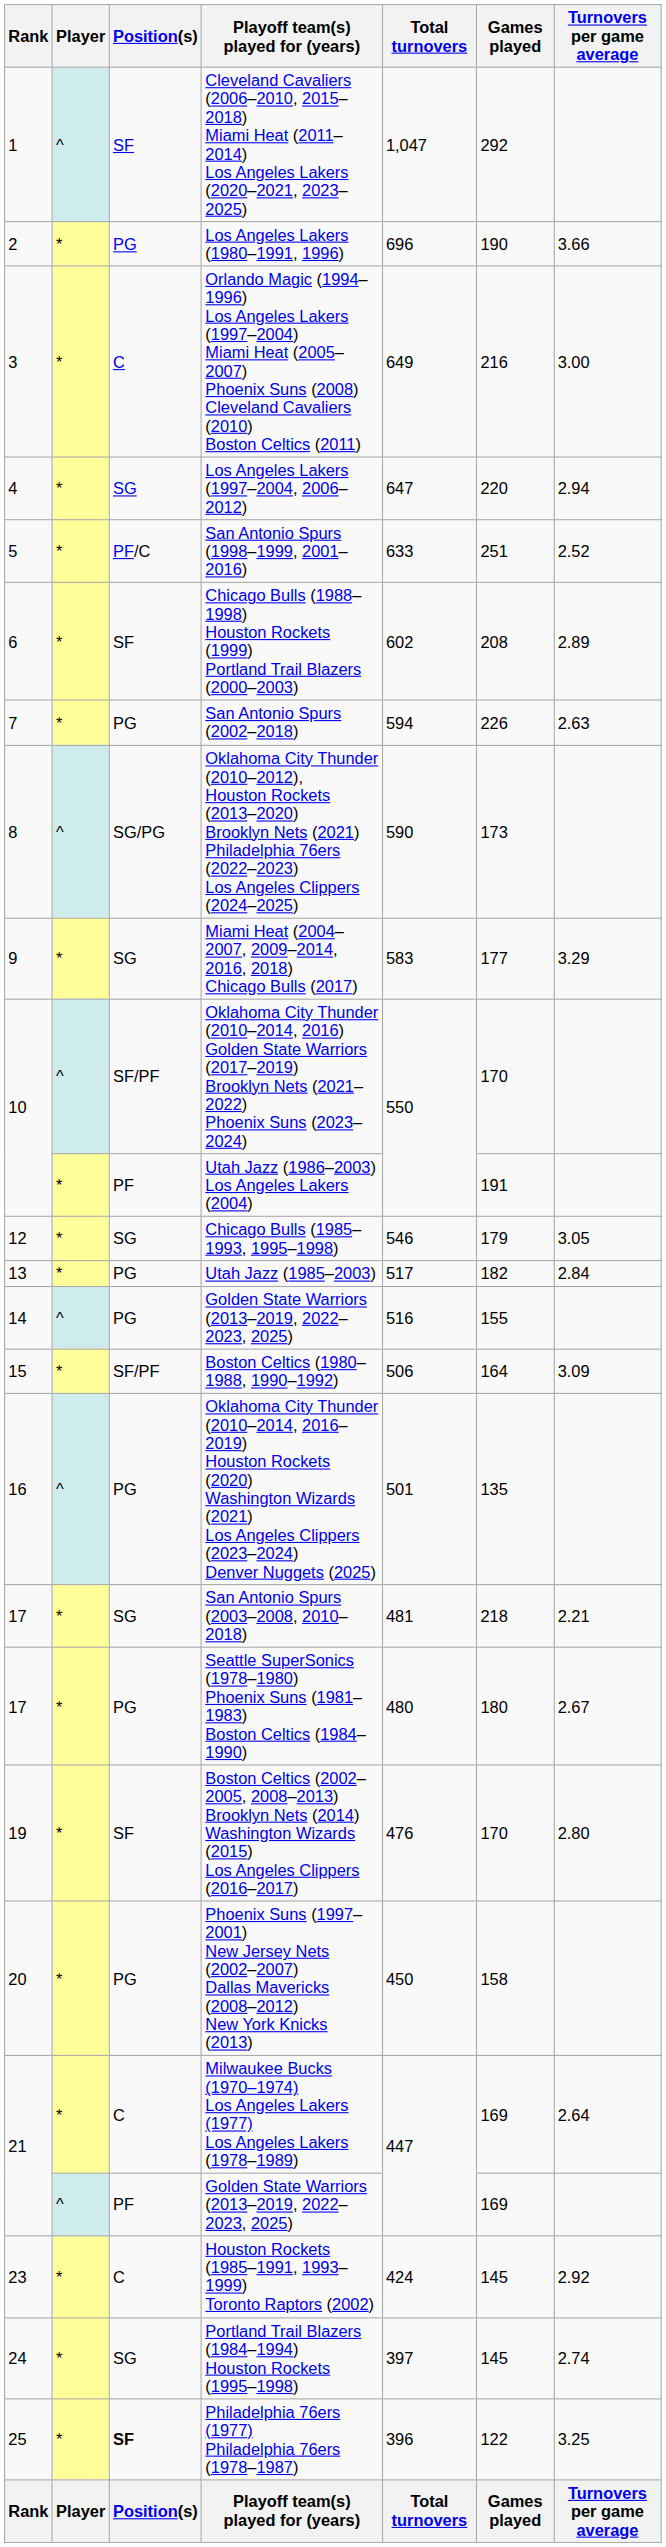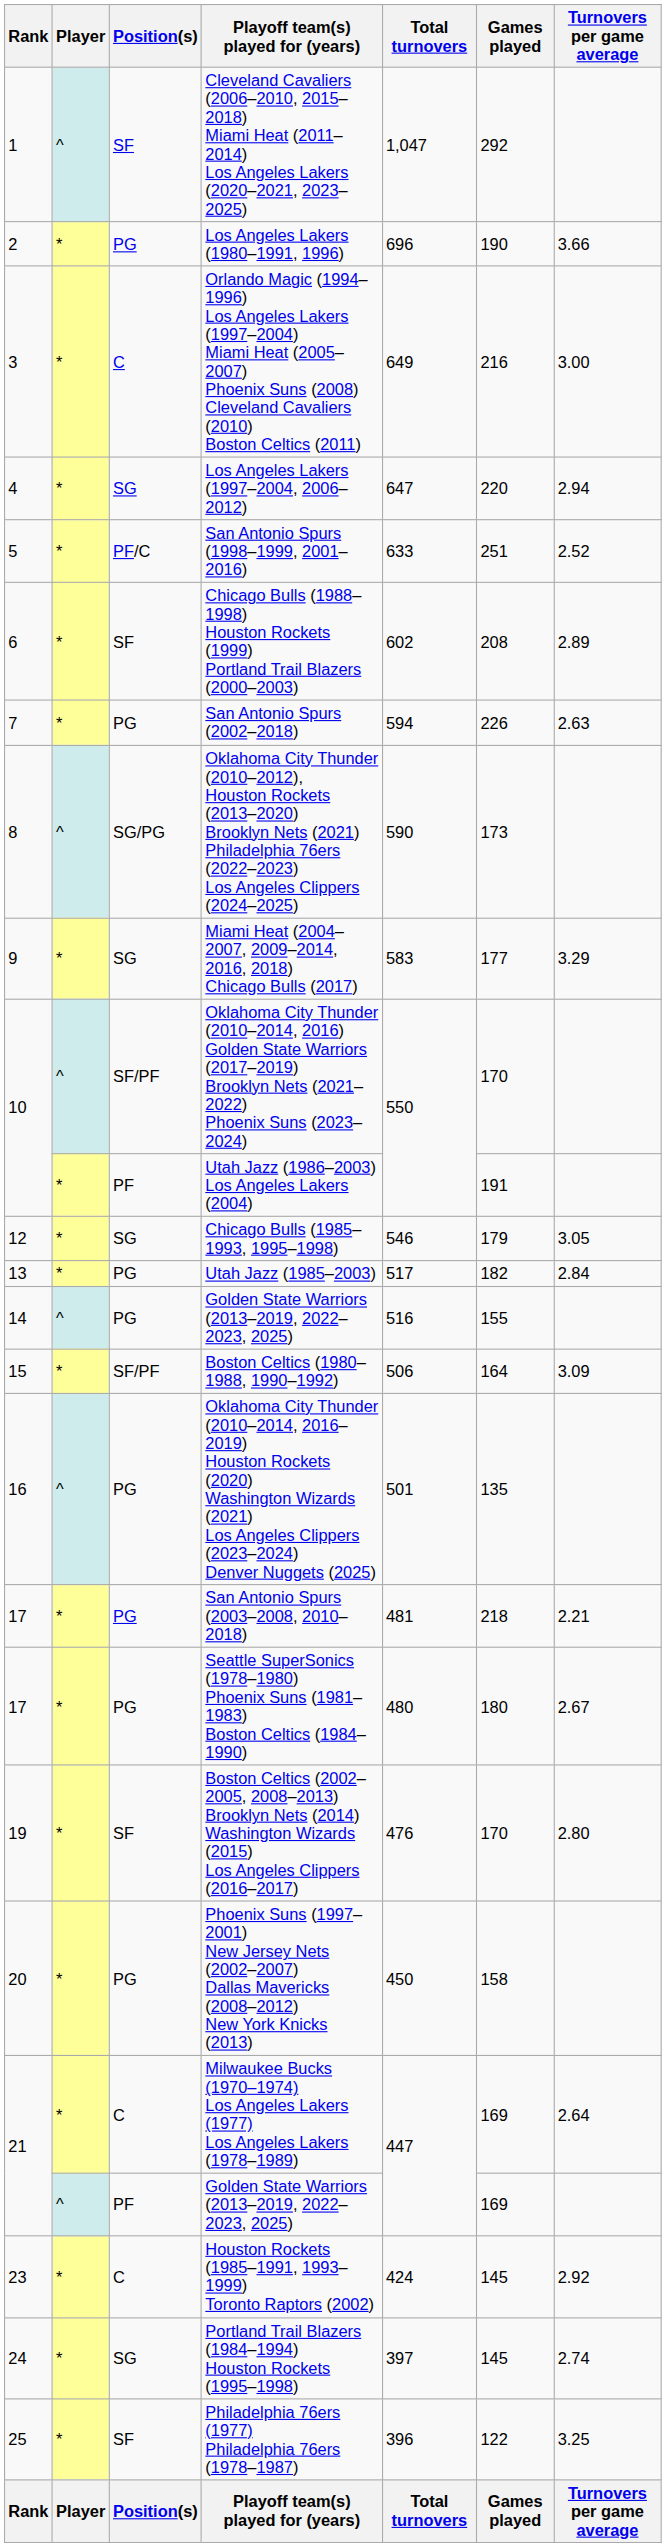 <table class="wikitable sortable" style="font-size: 95%;">
 <tr>
 <th>Rank</th>
 <th>Player</th>
 <th><a href='#'>Position</a>(s)</th>
 <th class="unsortable">Playoff team(s) played for (years)</th>
 <th>Total <a href='#'>turnovers</a></th>
 <th>Games played</th>
 <th><a href='#'>Turnovers</a> per game<br><a href='#'>average</a></th>
 </tr>
 <tr>
 <td>1</td>
 <td bgcolor="#CFECEC">^</td>
 <td><a href='#'>SF</a></td>
 <td><a href='#'>Cleveland Cavaliers</a> (<a href='#'>2006</a>–<a href='#'>2010</a>, <a href='#'>2015</a>–<a href='#'>2018</a>)<br><a href='#'>Miami Heat</a> (<a href='#'>2011</a>–<a href='#'>2014</a>)<br><a href='#'>Los Angeles Lakers</a> (<a href='#'>2020</a>–<a href='#'>2021</a>, <a href='#'>2023</a>–<a href='#'>2025</a>)</td>
 <td>1,047</td>
 <td>292</td>
 <td></td>
 </tr>
 <tr>
 <td>2</td>
 <td bgcolor="#FFFF99">*</td>
 <td><a href='#'>PG</a></td>
 <td><a href='#'>Los Angeles Lakers</a> (<a href='#'>1980</a>–<a href='#'>1991</a>, <a href='#'>1996</a>)</td>
 <td>696</td>
 <td>190</td>
 <td>3.66</td>
 </tr>
 <tr>
 <td>3</td>
 <td bgcolor="#FFFF99">*</td>
 <td><a href='#'>C</a></td>
 <td><a href='#'>Orlando Magic</a> (<a href='#'>1994</a>–<a href='#'>1996</a>)<br><a href='#'>Los Angeles Lakers</a> (<a href='#'>1997</a>–<a href='#'>2004</a>)<br><a href='#'>Miami Heat</a> (<a href='#'>2005</a>–<a href='#'>2007</a>)<br><a href='#'>Phoenix Suns</a> (<a href='#'>2008</a>)<br><a href='#'>Cleveland Cavaliers</a> (<a href='#'>2010</a>)<br><a href='#'>Boston Celtics</a> (<a href='#'>2011</a>)</td>
 <td>649</td>
 <td>216</td>
 <td>3.00</td>
 </tr>
 <tr>
 <td>4</td>
 <td bgcolor="#FFFF99">*</td>
 <td><a href='#'>SG</a></td>
 <td><a href='#'>Los Angeles Lakers</a> (<a href='#'>1997</a>–<a href='#'>2004</a>, <a href='#'>2006</a>–<a href='#'>2012</a>)</td>
 <td>647</td>
 <td>220</td>
 <td>2.94</td>
 </tr>
 <tr>
 <td>5</td>
 <td bgcolor="#FFFF99">*</td>
 <td><a href='#'>PF</a>/C</td>
 <td><a href='#'>San Antonio Spurs</a> (<a href='#'>1998</a>–<a href='#'>1999</a>, <a href='#'>2001</a>–<a href='#'>2016</a>)</td>
 <td>633</td>
 <td>251</td>
 <td>2.52</td>
 </tr>
 <tr>
 <td>6</td>
 <td bgcolor="#FFFF99">*</td>
 <td>SF</td>
 <td><a href='#'>Chicago Bulls</a> (<a href='#'>1988</a>–<a href='#'>1998</a>)<br><a href='#'>Houston Rockets</a> (<a href='#'>1999</a>)<br><a href='#'>Portland Trail Blazers</a> (<a href='#'>2000</a>–<a href='#'>2003</a>)</td>
 <td>602</td>
 <td>208</td>
 <td>2.89</td>
 </tr>
 <tr>
 <td>7</td>
 <td bgcolor="FFFF99">*</td>
 <td>PG</td>
 <td><a href='#'>San Antonio Spurs</a> (<a href='#'>2002</a>–<a href='#'>2018</a>)</td>
 <td>594</td>
 <td>226</td>
 <td>2.63</td>
 </tr>
 <tr>
 <td>8</td>
 <td bgcolor="#CFECEC">^</td>
 <td>SG/PG</td>
 <td><a href='#'>Oklahoma City Thunder</a> (<a href='#'>2010</a>–<a href='#'>2012</a>),<br><a href='#'>Houston Rockets</a> (<a href='#'>2013</a>–<a href='#'>2020</a>)<br><a href='#'>Brooklyn Nets</a> (<a href='#'>2021</a>)<br><a href='#'>Philadelphia 76ers</a> (<a href='#'>2022</a>–<a href='#'>2023</a>)<br><a href='#'>Los Angeles Clippers</a> (<a href='#'>2024</a>–<a href='#'>2025</a>)</td>
 <td>590</td>
 <td>173</td>
 <td></td>
 </tr>
 <tr>
 <td>9</td>
 <td bgcolor="FFFF99">*</td>
 <td>SG</td>
 <td><a href='#'>Miami Heat</a> (<a href='#'>2004</a>–<a href='#'>2007</a>, <a href='#'>2009</a>–<a href='#'>2014</a>, <a href='#'>2016</a>, <a href='#'>2018</a>)<br><a href='#'>Chicago Bulls</a> (<a href='#'>2017</a>)</td>
 <td>583</td>
 <td>177</td>
 <td>3.29</td>
 </tr>
 <tr>
 <td rowspan=2>10</td>
 <td bgcolor="#CFECEC">^</td>
 <td>SF/PF</td>
 <td><a href='#'>Oklahoma City Thunder</a> (<a href='#'>2010</a>–<a href='#'>2014</a>, <a href='#'>2016</a>)<br><a href='#'>Golden State Warriors</a> (<a href='#'>2017</a>–<a href='#'>2019</a>)<br><a href='#'>Brooklyn Nets</a> (<a href='#'>2021</a>–<a href='#'>2022</a>)<br><a href='#'>Phoenix Suns</a> (<a href='#'>2023</a>–<a href='#'>2024</a>)</td>
 <td rowspan=2>550</td>
 <td>170</td>
 <td></td>
 </tr>
 <tr>
 <td bgcolor="#FFFF99">*</td>
 <td>PF</td>
 <td><a href='#'>Utah Jazz</a> (<a href='#'>1986</a>–<a href='#'>2003</a>)<br><a href='#'>Los Angeles Lakers</a> (<a href='#'>2004</a>)</td>
 <td>191</td>
 <td></td>
 </tr>
 <tr>
 <td>12</td>
 <td bgcolor="#FFFF99">*</td>
 <td>SG</td>
 <td><a href='#'>Chicago Bulls</a> (<a href='#'>1985</a>–<a href='#'>1993</a>, <a href='#'>1995</a>–<a href='#'>1998</a>)</td>
 <td>546</td>
 <td>179</td>
 <td>3.05</td>
 </tr>
 <tr>
 <td>13</td>
 <td bgcolor="#FFFF99">*</td>
 <td>PG</td>
 <td><a href='#'>Utah Jazz</a> (<a href='#'>1985</a>–<a href='#'>2003</a>)</td>
 <td>517</td>
 <td>182</td>
 <td>2.84</td>
 </tr>
 <tr>
 <td>14</td>
 <td bgcolor="#CFECEC">^</td>
 <td>PG</td>
 <td><a href='#'>Golden State Warriors</a> (<a href='#'>2013</a>–<a href='#'>2019</a>, <a href='#'>2022</a>–<a href='#'>2023</a>, <a href='#'>2025</a>)</td>
 <td>516</td>
 <td>155</td>
 <td></td>
 </tr>
 <tr>
 <td>15</td>
 <td bgcolor="#FFFF99">*</td>
 <td>SF/PF</td>
 <td><a href='#'>Boston Celtics</a> (<a href='#'>1980</a>–<a href='#'>1988</a>, <a href='#'>1990</a>–<a href='#'>1992</a>)</td>
 <td>506</td>
 <td>164</td>
 <td>3.09</td>
 </tr>
 <tr>
 <td>16</td>
 <td bgcolor="#CFECEC">^</td>
 <td>PG</td>
 <td><a href='#'>Oklahoma City Thunder</a> (<a href='#'>2010</a>–<a href='#'>2014</a>, <a href='#'>2016</a>–<a href='#'>2019</a>)<br><a href='#'>Houston Rockets</a> (<a href='#'>2020</a>)<br><a href='#'>Washington Wizards</a> (<a href='#'>2021</a>)<br><a href='#'>Los Angeles Clippers</a> (<a href='#'>2023</a>–<a href='#'>2024</a>)<br><a href='#'>Denver Nuggets</a> (<a href='#'>2025</a>)</td>
 <td>501</td>
 <td>135</td>
 <td></td>
 </tr>
 <tr>
 <td>17</td>
 <td bgcolor="#FFFF99">*</td>
-<td>SG</td>
+<td><a href='#'>PG</a></td>
 <td><a href='#'>San Antonio Spurs</a> (<a href='#'>2003</a>–<a href='#'>2008</a>, <a href='#'>2010</a>–<a href='#'>2018</a>)</td>
 <td>481</td>
 <td>218</td>
 <td>2.21</td>
 </tr>
 <tr>
 <td>17</td>
 <td bgcolor="#FFFF99">*</td>
 <td>PG</td>
 <td><a href='#'>Seattle SuperSonics</a> (<a href='#'>1978</a>–<a href='#'>1980</a>)<br><a href='#'>Phoenix Suns</a> (<a href='#'>1981</a>–<a href='#'>1983</a>)<br><a href='#'>Boston Celtics</a> (<a href='#'>1984</a>–<a href='#'>1990</a>)</td>
 <td>480</td>
 <td>180</td>
 <td>2.67</td>
 </tr>
 <tr>
 <td>19</td>
 <td bgcolor="#FFFF99">*</td>
 <td>SF</td>
 <td><a href='#'>Boston Celtics</a> (<a href='#'>2002</a>–<a href='#'>2005</a>, <a href='#'>2008</a>–<a href='#'>2013</a>)<br><a href='#'>Brooklyn Nets</a> (<a href='#'>2014</a>)<br><a href='#'>Washington Wizards</a> (<a href='#'>2015</a>)<br><a href='#'>Los Angeles Clippers</a> (<a href='#'>2016</a>–<a href='#'>2017</a>)</td>
 <td>476</td>
 <td>170</td>
 <td>2.80</td>
 </tr>
 <tr>
 <td>20</td>
 <td bgcolor="#FFFF99">*</td>
 <td>PG</td>
 <td><a href='#'>Phoenix Suns</a> (<a href='#'>1997</a>–<a href='#'>2001</a>)<br><a href='#'>New Jersey Nets</a> (<a href='#'>2002</a>–<a href='#'>2007</a>)<br><a href='#'>Dallas Mavericks</a> (<a href='#'>2008</a>–<a href='#'>2012</a>)<br><a href='#'>New York Knicks</a> (<a href='#'>2013</a>)</td>
 <td>450</td>
 <td>158</td>
 <td></td>
 </tr>
 <tr>
 <td rowspan=2>21</td>
 <td bgcolor="#FFFF99">*</td>
 <td>C</td>
 <td><a href='#'><span>Milwaukee Bucks</span></a> <a href='#'><span>(1970</span></a><a href='#'><span>–1974)</span></a><br><a href='#'><span>Los Angeles Lakers</span></a> <a href='#'><span>(1977)</span></a><br><a href='#'>Los Angeles Lakers</a> (<a href='#'>1978</a>–<a href='#'>1989</a>)</td>
 <td rowspan=2>447</td>
 <td>169</td>
 <td>2.64</td>
 </tr>
 <tr>
 <td bgcolor="#CFECEC">^</td>
 <td>PF</td>
 <td><a href='#'>Golden State Warriors</a> (<a href='#'>2013</a>–<a href='#'>2019</a>, <a href='#'>2022</a>–<a href='#'>2023</a>, <a href='#'>2025</a>)</td>
 <td>169</td>
 <td></td>
 </tr>
 <tr>
 <td>23</td>
 <td bgcolor="#FFFF99">*</td>
 <td>C</td>
 <td><a href='#'>Houston Rockets</a> (<a href='#'>1985</a>–<a href='#'>1991</a>, <a href='#'>1993</a>–<a href='#'>1999</a>)<br><a href='#'>Toronto Raptors</a> (<a href='#'>2002</a>)</td>
 <td>424</td>
 <td>145</td>
 <td>2.92</td>
 </tr>
 <tr>
 <td>24</td>
 <td bgcolor="#FFFF99">*</td>
 <td>SG</td>
 <td><a href='#'>Portland Trail Blazers</a> (<a href='#'>1984</a>–<a href='#'>1994</a>)<br><a href='#'>Houston Rockets</a> (<a href='#'>1995</a>–<a href='#'>1998</a>)</td>
 <td>397</td>
 <td>145</td>
 <td>2.74</td>
 </tr>
 <tr>
 <td>25</td>
 <td bgcolor="#FFFF99">*</td>
-<td><strong>SF</strong></td>
+<td>SF</td>
 <td><a href='#'><span>Philadelphia 76ers</span></a> <a href='#'><span>(1977)</span></a><br><a href='#'>Philadelphia 76ers</a> (<a href='#'>1978</a>–<a href='#'>1987</a>)</td>
 <td>396</td>
 <td>122</td>
 <td>3.25</td>
 </tr>
 <tr>
 <th>Rank</th>
 <th>Player</th>
 <th><a href='#'>Position</a>(s)</th>
 <th class="unsortable">Playoff team(s) played for (years)</th>
 <th>Total<br><a href='#'>turnovers</a></th>
 <th>Games played</th>
 <th><a href='#'>Turnovers</a> per game<br><a href='#'>average</a></th>
 </tr>
 </table>
